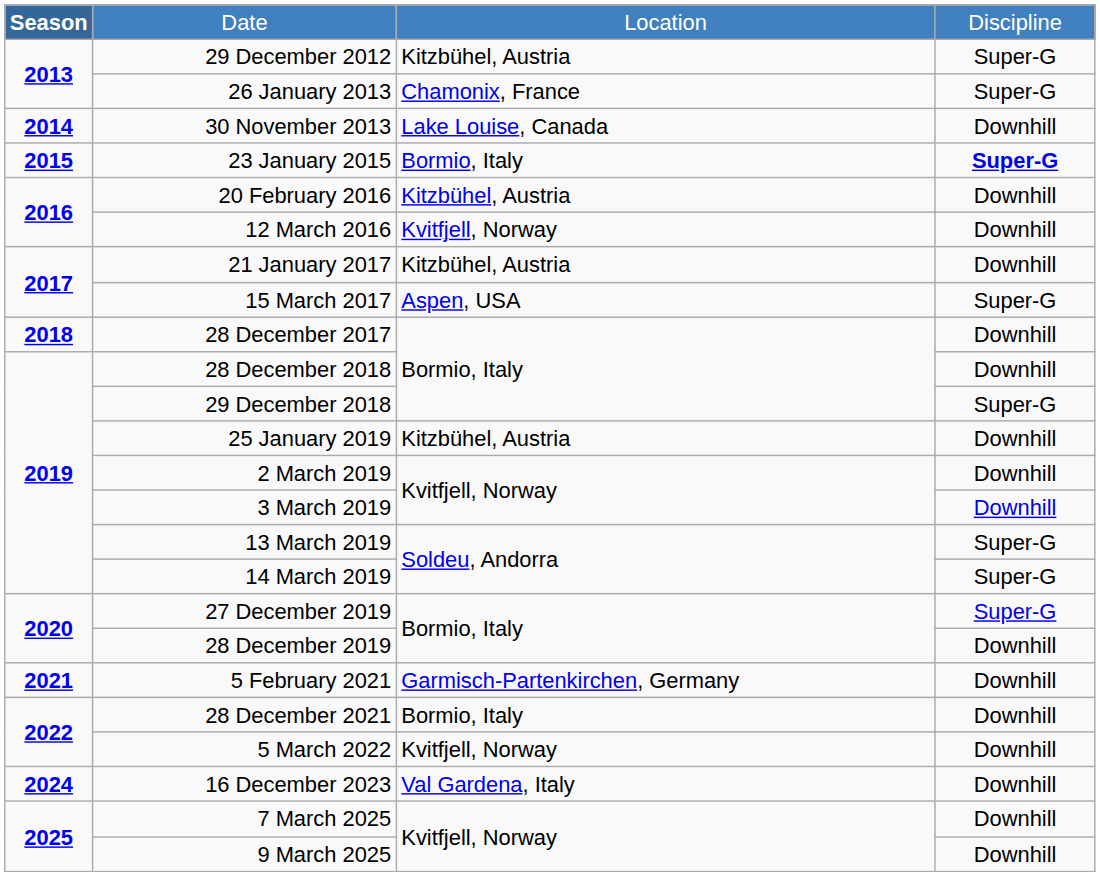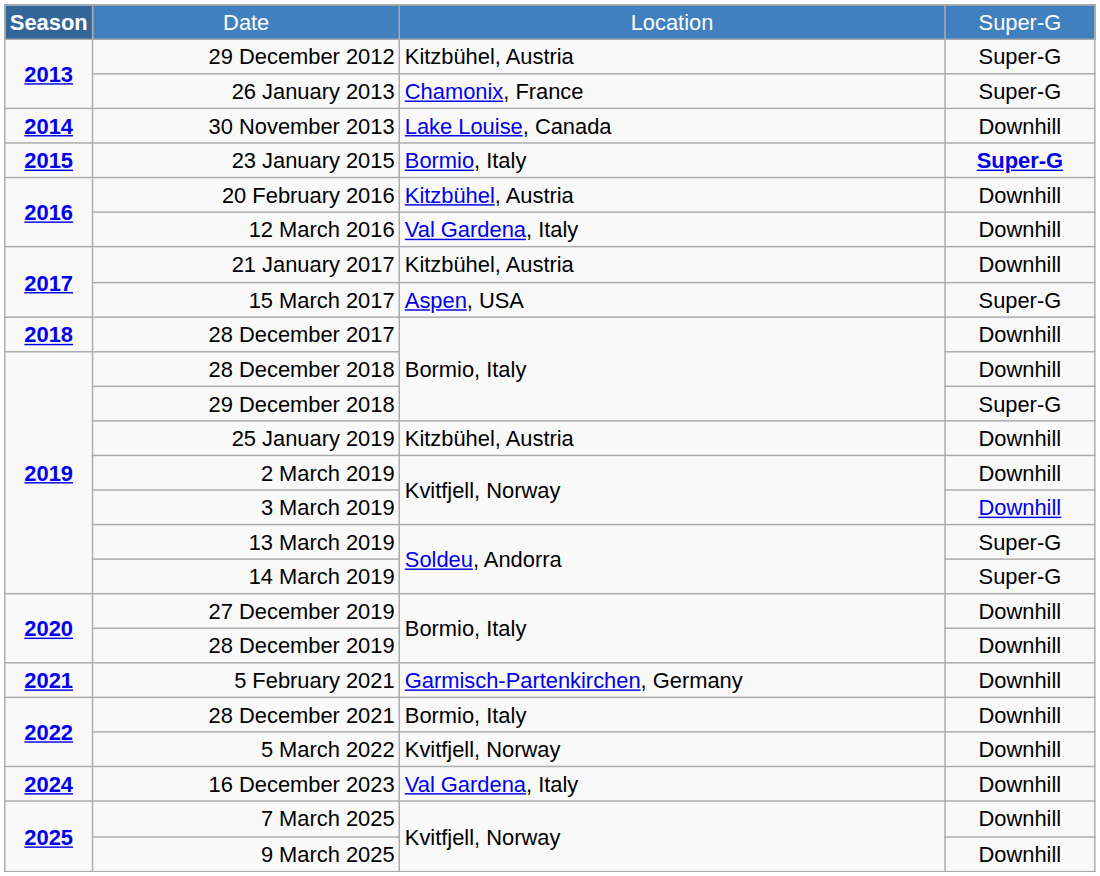 <table class="wikitable"  style="font-size:95%; text-align:center; border:gray solid 1px; width:60%;">
 <tr style="background:#369; color:white;">
 <td rowspan="2" colspan="1" width="5%"><strong>Season</strong></td>
 </tr>
 <tr style="background-color:#4180be; color:white;">
 <td>Date</td>
 <td>Location</td>
-<td>Discipline</td>
+<td>Super-G</td>
 </tr>
 <tr>
 <td rowspan=2><strong><a href='#'>2013</a></strong></td>
 <td align=right>29 December 2012</td>
 <td align=left> Kitzbühel, Austria</td>
 <td>Super-G</td>
 </tr>
 <tr>
 <td align=right>26 January 2013</td>
 <td align=left> <a href='#'>Chamonix</a>, France</td>
 <td>Super-G</td>
 </tr>
 <tr>
 <td><strong><a href='#'>2014</a></strong></td>
 <td align=right>30 November 2013</td>
 <td align=left> <a href='#'>Lake Louise</a>, Canada</td>
 <td>Downhill</td>
 </tr>
 <tr>
 <td><strong><a href='#'>2015</a></strong></td>
 <td align=right>23 January 2015</td>
 <td align=left> <a href='#'>Bormio</a>, Italy</td>
 <td><strong><a href='#'>Super-G</a></strong></td>
 </tr>
 <tr>
 <td rowspan=2><strong><a href='#'>2016</a></strong></td>
 <td align=right>20 February 2016</td>
 <td align=left> <a href='#'>Kitzbühel</a>, Austria</td>
 <td>Downhill</td>
 </tr>
 <tr>
 <td align=right>12 March 2016</td>
-<td align=left> <a href='#'>Kvitfjell</a>, Norway</td>
+<td align=left> <a href='#'>Val Gardena</a>, Italy</td>
 <td>Downhill</td>
 </tr>
 <tr>
 <td rowspan=2><strong><a href='#'>2017</a></strong></td>
 <td align=right>21 January 2017</td>
 <td align=left> Kitzbühel, Austria</td>
 <td>Downhill</td>
 </tr>
 <tr>
 <td align=right>15 March 2017</td>
 <td align=left> <a href='#'>Aspen</a>, USA</td>
 <td>Super-G</td>
 </tr>
 <tr>
 <td><strong><a href='#'>2018</a></strong></td>
 <td align=right>28 December 2017</td>
 <td rowspan=3 align=left> Bormio, Italy</td>
 <td>Downhill</td>
 </tr>
 <tr>
 <td rowspan=7><strong><a href='#'>2019</a></strong></td>
 <td align=right>28 December 2018</td>
 <td>Downhill</td>
 </tr>
 <tr>
 <td align=right>29 December 2018</td>
 <td>Super-G</td>
 </tr>
 <tr>
 <td align=right>25 January 2019</td>
 <td align=left> Kitzbühel, Austria</td>
 <td>Downhill</td>
 </tr>
 <tr>
 <td align=right>2 March 2019</td>
 <td rowspan=2 align=left> Kvitfjell, Norway</td>
 <td>Downhill</td>
 </tr>
 <tr>
 <td align=right>3 March 2019</td>
 <td><a href='#'>Downhill</a></td>
 </tr>
 <tr>
 <td align=right>13 March 2019</td>
 <td rowspan=2 align=left> <a href='#'>Soldeu</a>, Andorra</td>
 <td>Super-G</td>
 </tr>
 <tr>
 <td align=right>14 March 2019</td>
 <td>Super-G</td>
 </tr>
 <tr>
 <td rowspan=2><strong><a href='#'>2020</a></strong></td>
 <td align=right>27 December 2019</td>
 <td rowspan=2 align=left> Bormio, Italy</td>
-<td><a href='#'>Super-G</a></td>
+<td>Downhill</td>
 </tr>
 <tr>
 <td align=right>28 December 2019</td>
 <td>Downhill</td>
 </tr>
 <tr>
 <td><strong><a href='#'>2021</a></strong></td>
 <td align=right>5 February 2021</td>
 <td align=left> <a href='#'>Garmisch-Partenkirchen</a>, Germany</td>
 <td>Downhill</td>
 </tr>
 <tr>
 <td rowspan=2><strong><a href='#'>2022</a></strong></td>
 <td align=right>28 December 2021</td>
 <td align=left> Bormio, Italy</td>
 <td>Downhill</td>
 </tr>
 <tr>
 <td align=right>5 March 2022</td>
 <td align=left> Kvitfjell, Norway</td>
 <td>Downhill</td>
 </tr>
 <tr>
 <td><strong><a href='#'>2024</a></strong></td>
 <td align=right>16 December 2023</td>
 <td align=left> <a href='#'>Val Gardena</a>, Italy</td>
 <td>Downhill</td>
 </tr>
 <tr>
 <td rowspan=2><strong><a href='#'>2025</a></strong></td>
 <td align=right>7 March 2025</td>
 <td rowspan=2 align=left> Kvitfjell, Norway</td>
 <td>Downhill</td>
 </tr>
 <tr>
 <td align=right>9 March 2025</td>
 <td>Downhill</td>
 </tr>
 </table>
